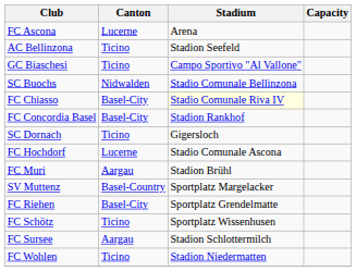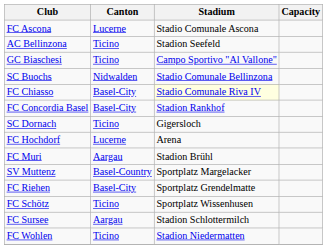 <table class="wikitable">
 <tr>
 <th>Club</th>
 <th>Canton</th>
 <th>Stadium</th>
 <th>Capacity</th>
 </tr>
 <tr>
 <td><a href='#'>FC Ascona</a></td>
 <td><a href='#'>Lucerne</a></td>
-<td>Arena</td>
+<td>Stadio Comunale Ascona</td>
 <td></td>
 </tr>
 <tr>
 <td><a href='#'>AC Bellinzona</a></td>
 <td><a href='#'>Ticino</a></td>
 <td>Stadion Seefeld</td>
 <td></td>
 </tr>
 <tr>
 <td><a href='#'>GC Biaschesi</a></td>
 <td><a href='#'>Ticino</a></td>
 <td><a href='#'>Campo Sportivo "Al Vallone"</a></td>
 <td></td>
 </tr>
 <tr>
 <td><a href='#'>SC Buochs</a></td>
 <td><a href='#'>Nidwalden</a></td>
 <td><a href='#'>Stadio Comunale Bellinzona</a></td>
 <td></td>
 </tr>
 <tr>
 <td><a href='#'>FC Chiasso</a></td>
 <td><a href='#'>Basel-City</a></td>
 <td style="background: lightyellow;"><a href='#'>Stadio Comunale Riva IV</a></td>
 <td></td>
 </tr>
 <tr>
 <td><a href='#'>FC Concordia Basel</a></td>
 <td><a href='#'>Basel-City</a></td>
 <td><a href='#'>Stadion Rankhof</a></td>
 <td></td>
 </tr>
 <tr>
 <td><a href='#'>SC Dornach</a></td>
 <td><a href='#'>Ticino</a></td>
 <td>Gigersloch</td>
 <td></td>
 </tr>
 <tr>
 <td><a href='#'>FC Hochdorf</a></td>
 <td><a href='#'>Lucerne</a></td>
-<td>Stadio Comunale Ascona</td>
+<td>Arena</td>
 <td></td>
 </tr>
 <tr>
 <td><a href='#'>FC Muri</a></td>
 <td><a href='#'>Aargau</a></td>
 <td>Stadion Brühl</td>
 <td></td>
 </tr>
 <tr>
 <td><a href='#'>SV Muttenz</a></td>
 <td><a href='#'>Basel-Country</a></td>
 <td>Sportplatz Margelacker</td>
 <td></td>
 </tr>
 <tr>
 <td><a href='#'>FC Riehen</a></td>
 <td><a href='#'>Basel-City</a></td>
 <td>Sportplatz Grendelmatte</td>
 <td></td>
 </tr>
 <tr>
 <td><a href='#'>FC Schötz</a></td>
 <td><a href='#'>Ticino</a></td>
 <td>Sportplatz Wissenhusen</td>
 <td></td>
 </tr>
 <tr>
 <td><a href='#'>FC Sursee</a></td>
 <td><a href='#'>Aargau</a></td>
 <td>Stadion Schlottermilch</td>
 <td></td>
 </tr>
 <tr>
 <td><a href='#'>FC Wohlen</a></td>
 <td><a href='#'>Ticino</a></td>
 <td><a href='#'>Stadion Niedermatten</a></td>
 <td></td>
 </tr>
 <tr>
 </tr>
 </table>
